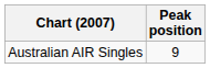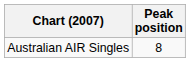 <table class="wikitable">
 <tr>
 <th align="left">Chart (2007)</th>
 <th align="left">Peak<br>position</th>
 </tr>
 <tr>
 <td align="left">Australian AIR Singles</td>
-<td align="center">9</td>
+<td align="center">8</td>
 </tr>
 </table>
